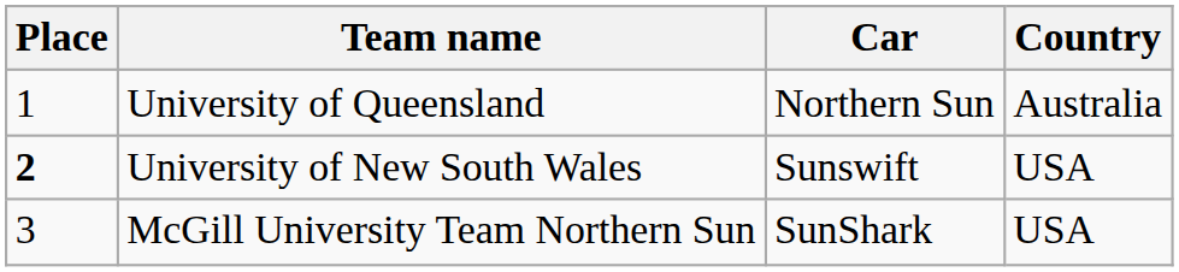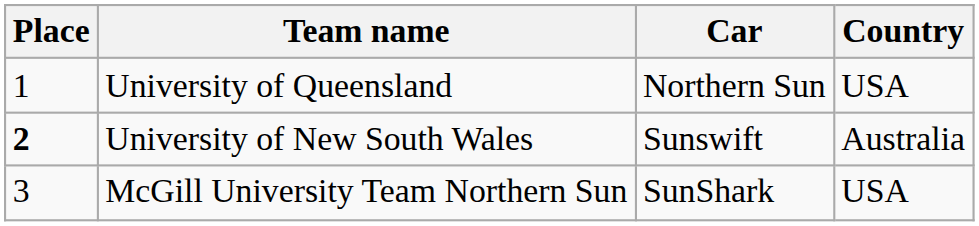 <table class="wikitable">
 <tr>
 <th>Place</th>
 <th>Team name</th>
 <th>Car</th>
 <th>Country</th>
 </tr>
 <tr>
 <td>1</td>
 <td>University of Queensland</td>
 <td>Northern Sun</td>
-<td>Australia</td>
+<td>USA</td>
 </tr>
 <tr>
 <td><strong>2</strong></td>
 <td>University of New South Wales</td>
 <td>Sunswift</td>
-<td>USA</td>
+<td>Australia</td>
 </tr>
 <tr>
 <td>3</td>
 <td>McGill University Team Northern Sun</td>
 <td>SunShark</td>
 <td>USA</td>
 </tr>
 </table>
